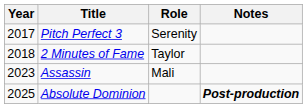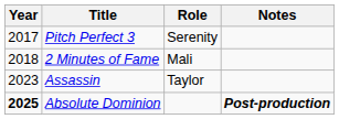 <table class="wikitable sortable">
 <tr>
 <th>Year</th>
 <th>Title</th>
 <th>Role</th>
 <th class="unsortable">Notes</th>
 </tr>
 <tr>
 <td>2017</td>
 <td><em><a href='#'>Pitch Perfect 3</a></em></td>
 <td>Serenity</td>
 <td></td>
 </tr>
 <tr>
 <td>2018</td>
 <td><em><a href='#'>2 Minutes of Fame</a></em></td>
-<td>Taylor</td>
+<td>Mali</td>
 <td></td>
 </tr>
 <tr>
 <td>2023</td>
 <td><em><a href='#'>Assassin</a></em></td>
-<td>Mali</td>
+<td>Taylor</td>
 <td></td>
 </tr>
 <tr>
-<td>2025</td>
+<td><strong>2025</strong></td>
 <td><em><a href='#'>Absolute Dominion</a></em></td>
 <td></td>
 <td><strong><em>Post-production</em></strong></td>
 </tr>
 </table>
